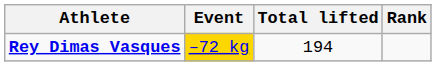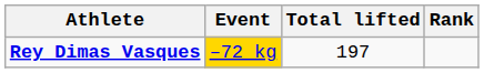 <table class="wikitable" style="font-size:90%">
 <tr>
 <th>Athlete</th>
 <th>Event</th>
 <th>Total lifted</th>
 <th>Rank</th>
 </tr>
 <tr align=center>
 <td align=left><strong><a href='#'>Rey Dimas Vasques</a></strong></td>
 <td align=left style="background: gold;"><a href='#'>–72 kg</a></td>
-<td>194</td>
+<td>197</td>
 <td></td>
 </tr>
 </table>
